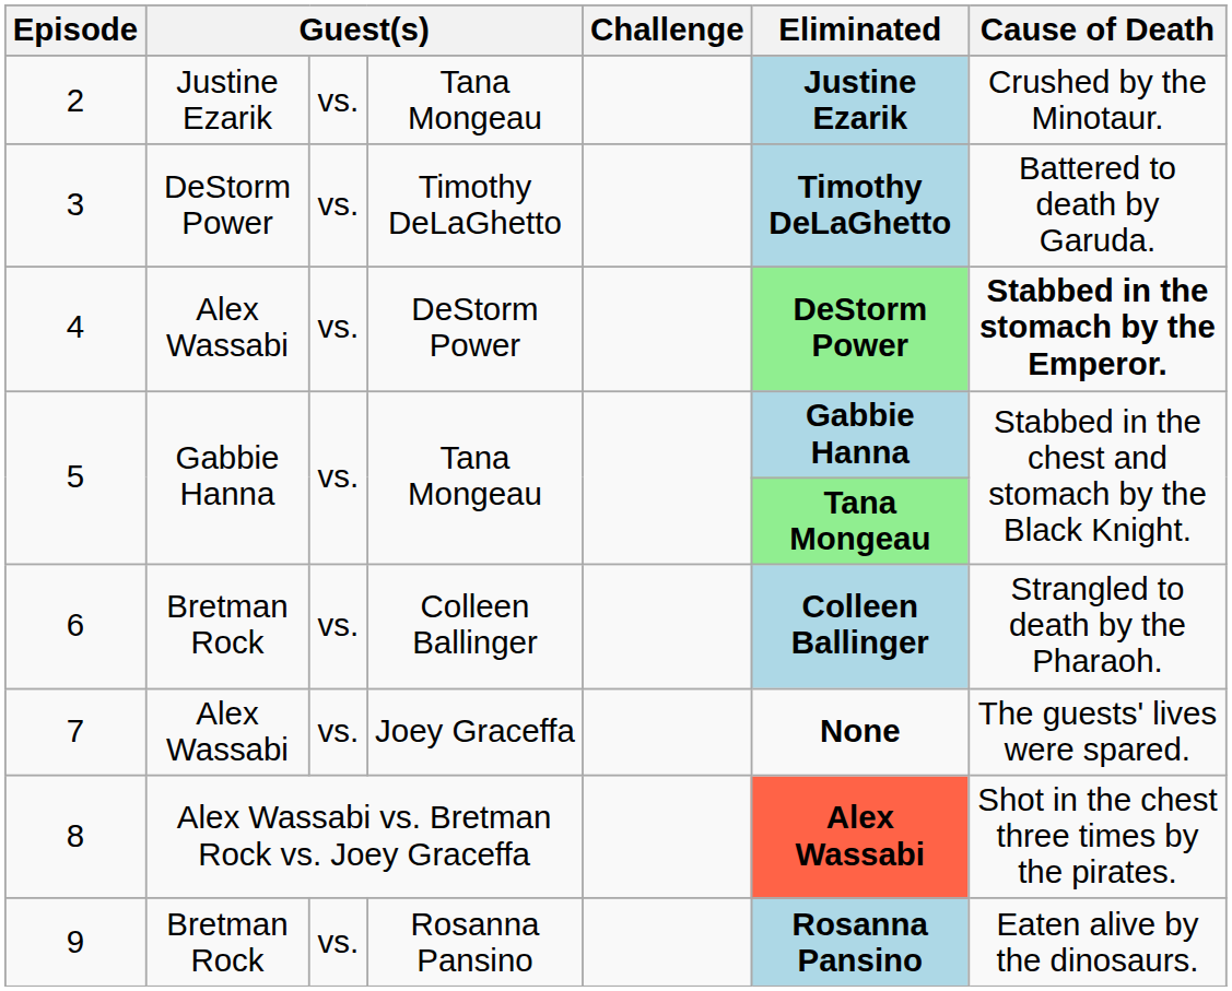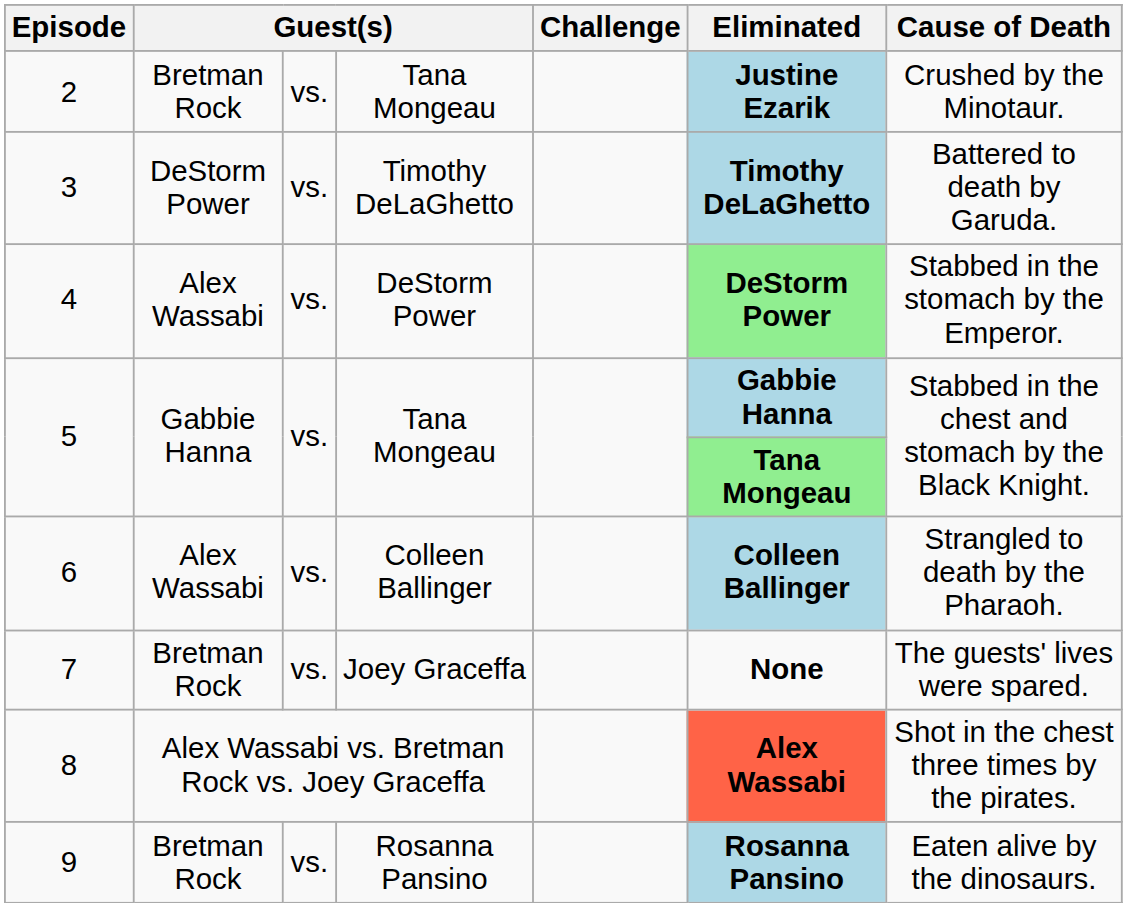 <table class="wikitable" style="text-align:center;">
 <tr>
 <th scope="col">Episode</th>
 <th scope="col" colspan="3">Guest(s)</th>
 <th scope="col">Challenge</th>
 <th scope="col">Eliminated</th>
 <th scope="col">Cause of Death</th>
 </tr>
 <tr>
 <td>2</td>
-<td>Justine Ezarik</td>
+<td>Bretman Rock</td>
 <td>vs.</td>
 <td>Tana Mongeau</td>
 <td></td>
 <td bgcolor="ADD8E6"><strong>Justine Ezarik</strong></td>
 <td>Crushed by the Minotaur.</td>
 </tr>
 <tr>
 <td>3</td>
 <td>DeStorm Power</td>
 <td>vs.</td>
 <td>Timothy DeLaGhetto</td>
 <td></td>
 <td bgcolor="ADD8E6"><strong>Timothy DeLaGhetto</strong></td>
 <td>Battered to death by Garuda.</td>
 </tr>
 <tr>
 <td>4</td>
 <td>Alex Wassabi</td>
 <td>vs.</td>
 <td>DeStorm Power</td>
 <td></td>
 <td bgcolor="90EE90"><strong>DeStorm Power</strong></td>
-<td><strong>Stabbed in the stomach by the Emperor.</strong></td>
+<td>Stabbed in the stomach by the Emperor.</td>
 </tr>
 <tr>
 <td rowspan="2">5</td>
 <td rowspan="2">Gabbie Hanna</td>
 <td rowspan="2">vs.</td>
 <td rowspan="2">Tana Mongeau</td>
 <td rowspan="2"></td>
 <td bgcolor="ADD8E6"><strong>Gabbie Hanna</strong></td>
 <td rowspan="2">Stabbed in the chest and stomach by the Black Knight.</td>
 </tr>
 <tr>
 <td bgcolor="90EE90"><strong>Tana Mongeau</strong></td>
 </tr>
 <tr>
 <td>6</td>
-<td>Bretman Rock</td>
+<td>Alex Wassabi</td>
 <td>vs.</td>
 <td>Colleen Ballinger</td>
 <td></td>
 <td bgcolor="ADD8E6"><strong>Colleen Ballinger</strong></td>
 <td>Strangled to death by the Pharaoh.</td>
 </tr>
 <tr>
 <td>7</td>
-<td>Alex Wassabi</td>
+<td>Bretman Rock</td>
 <td>vs.</td>
 <td>Joey Graceffa</td>
 <td></td>
 <td><strong>None</strong></td>
 <td>The guests' lives were spared.</td>
 </tr>
 <tr>
 <td>8</td>
 <td colspan="3" scope="col">Alex Wassabi vs. Bretman Rock vs. Joey Graceffa</td>
 <td></td>
 <td bgcolor="FF6347"><strong>Alex Wassabi</strong></td>
 <td>Shot in the chest three times by the pirates.</td>
 </tr>
 <tr>
 <td>9</td>
 <td>Bretman Rock</td>
 <td>vs.</td>
 <td>Rosanna Pansino</td>
 <td></td>
 <td bgcolor="ADD8E6"><strong>Rosanna Pansino</strong></td>
 <td>Eaten alive by the dinosaurs.</td>
 </tr>
 </table>
